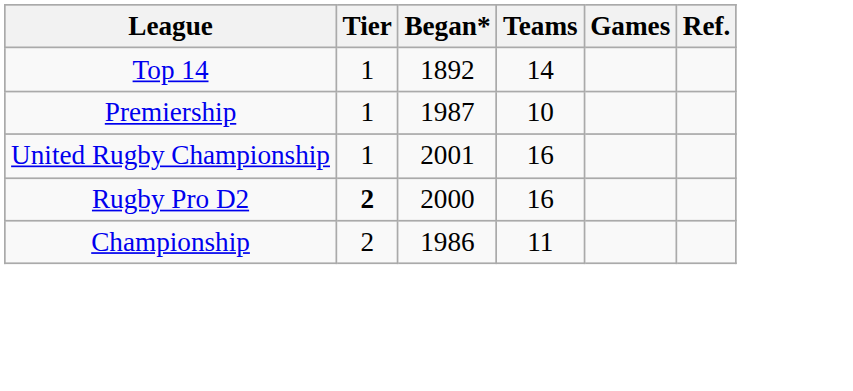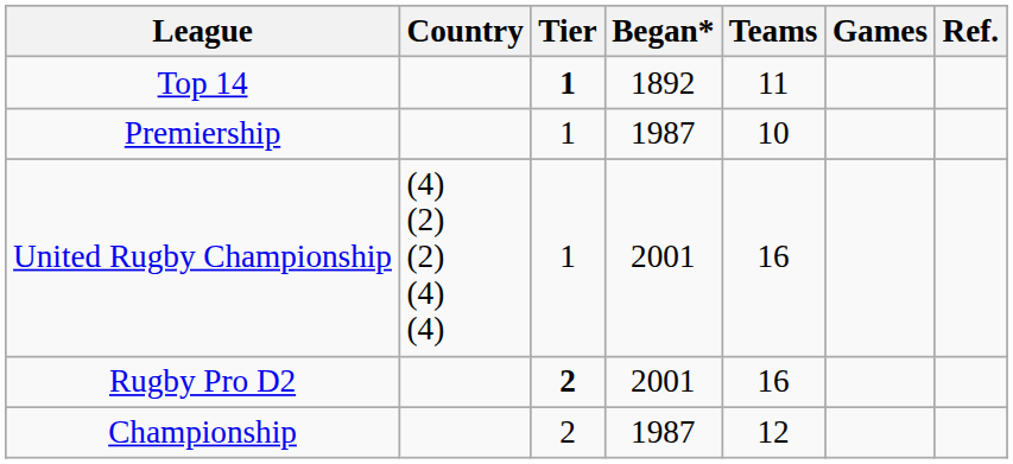 <table class="wikitable sortable" style="text-align: center;">
 <tr>
 <th>League</th>
+<th>Country</th>
 <th>Tier</th>
 <th>Began*</th>
 <th>Teams</th>
 <th>Games</th>
 <th>Ref.</th>
 </tr>
 <tr>
 <td><a href='#'>Top 14</a></td>
-<td>1</td>
+<td align=left></td>
+<td><strong>1</strong></td>
 <td>1892</td>
-<td>14</td>
+<td>11</td>
 <td></td>
 <td></td>
 </tr>
 <tr>
 <td><a href='#'>Premiership</a></td>
+<td align=left></td>
 <td>1</td>
 <td>1987</td>
 <td>10</td>
 <td></td>
 <td></td>
 </tr>
 <tr>
 <td><a href='#'>United Rugby Championship</a></td>
+<td align=left> (4)<br>  (2)<br> (2) <br>  (4)<br>  (4)</td>
 <td>1</td>
 <td>2001</td>
 <td>16</td>
 <td></td>
 <td></td>
 </tr>
 <tr>
 <td><a href='#'>Rugby Pro D2</a></td>
+<td align=left></td>
 <td><strong>2</strong></td>
-<td>2000</td>
+<td>2001</td>
 <td>16</td>
 <td></td>
 <td></td>
 </tr>
 <tr>
 <td><a href='#'>Championship</a></td>
+<td align=left></td>
 <td>2</td>
-<td>1986</td>
-<td>11</td>
+<td>1987</td>
+<td>12</td>
 <td></td>
 <td></td>
 </tr>
 </table>
